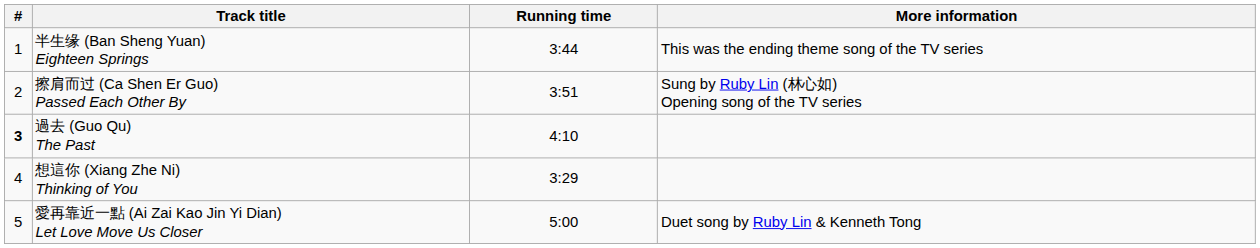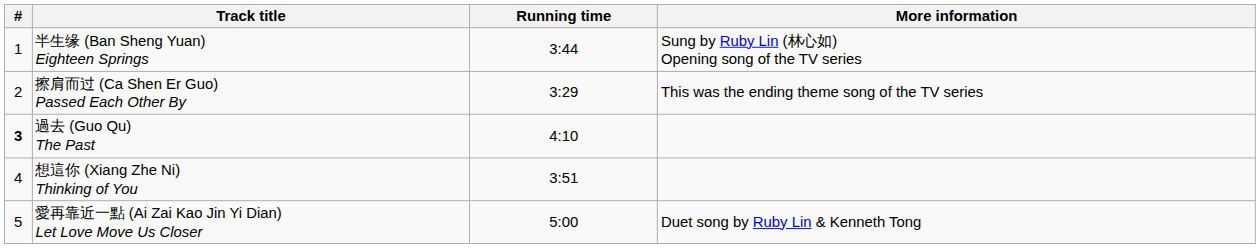 <table class="wikitable" width=85%>
 <tr>
 <th>#</th>
 <th width=35%>Track title</th>
 <th width=15%>Running time</th>
 <th>More information</th>
 </tr>
 <tr>
 <td align=center>1</td>
 <td>半生缘 (Ban Sheng Yuan)<br><em>Eighteen Springs</em></td>
 <td align=center>3:44</td>
-<td>This was the ending theme song of the TV series</td>
+<td>Sung by <a href='#'>Ruby Lin</a> (林心如)<br>Opening song of the TV series</td>
 </tr>
 <tr>
 <td align=center>2</td>
 <td>擦肩而过 (Ca Shen Er Guo)<br> <em>Passed Each Other By</em></td>
-<td align=center>3:51</td>
-<td>Sung by <a href='#'>Ruby Lin</a> (林心如)<br>Opening song of the TV series</td>
+<td align=center>3:29</td>
+<td>This was the ending theme song of the TV series</td>
 </tr>
 <tr>
 <td align=center><strong>3</strong></td>
 <td>過去 (Guo Qu)<br><em>The Past</em></td>
 <td align=center>4:10</td>
 <td></td>
 </tr>
 <tr>
 <td align=center>4</td>
 <td>想這你 (Xiang Zhe Ni)<br><em>Thinking of You</em></td>
-<td align=center>3:29</td>
+<td align=center>3:51</td>
 <td></td>
 </tr>
 <tr>
 <td align=center>5</td>
 <td>愛再靠近一點 (Ai Zai Kao Jin Yi Dian)<br><em>Let Love Move Us Closer</em></td>
 <td align=center>5:00</td>
 <td>Duet song by <a href='#'>Ruby Lin</a> & Kenneth Tong</td>
 </tr>
 </table>
